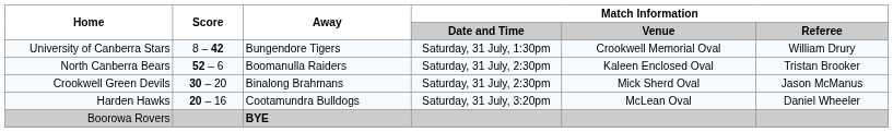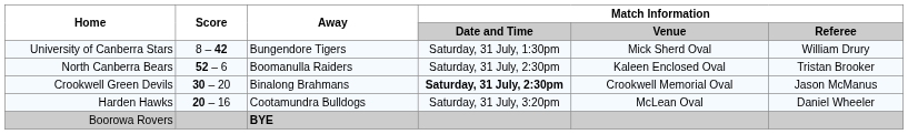 <table width="100%" cellspacing="0" cellpadding="3" border="1" style="border-collapse:collapse;  text-align:center;">
 <tr>
 <th rowspan="2" width="19%">Home</th>
 <th rowspan="2" width="8%">Score</th>
 <th rowspan="2" width="19%">Away</th>
 <th colspan="3">Match Information</th>
 </tr>
 <tr bgcolor="#CCCCCC">
 <th width="17%">Date and Time</th>
 <th width="22%">Venue</th>
 <th width="50%">Referee</th>
 </tr>
 <tr style="text-align:center; background:#f5faff;">
 <td align="right">University of Canberra Stars </td>
 <td>8 – <strong>42</strong></td>
 <td align="left"> Bungendore Tigers</td>
 <td>Saturday, 31 July, 1:30pm</td>
-<td>Crookwell Memorial Oval</td>
+<td>Mick Sherd Oval</td>
 <td>William Drury</td>
 </tr>
 <tr style="text-align:center; background:#f5faff;">
 <td align="right">North Canberra Bears </td>
 <td><strong>52</strong> – 6</td>
 <td align="left"> Boomanulla Raiders</td>
 <td>Saturday, 31 July, 2:30pm</td>
 <td>Kaleen Enclosed Oval</td>
 <td>Tristan Brooker</td>
 </tr>
 <tr style="text-align:center; background:#f5faff;">
 <td align="right">Crookwell Green Devils </td>
 <td><strong>30</strong> – 20</td>
 <td align="left"> Binalong Brahmans</td>
-<td>Saturday, 31 July, 2:30pm</td>
-<td>Mick Sherd Oval</td>
+<td><strong>Saturday, 31 July, 2:30pm</strong></td>
+<td>Crookwell Memorial Oval</td>
 <td>Jason McManus</td>
 </tr>
 <tr style="text-align:center; background:#f5faff;">
 <td align="right">Harden Hawks </td>
 <td><strong>20</strong> – 16</td>
 <td align="left"> Cootamundra Bulldogs</td>
 <td>Saturday, 31 July, 3:20pm</td>
 <td>McLean Oval</td>
 <td>Daniel Wheeler</td>
 </tr>
 <tr style="text-align:center; background:#CCCCCC;">
 <td align="right">Boorowa Rovers </td>
 <td></td>
 <td align="left"><strong>BYE</strong></td>
 <td></td>
 <td></td>
 <td></td>
 </tr>
 </table>
